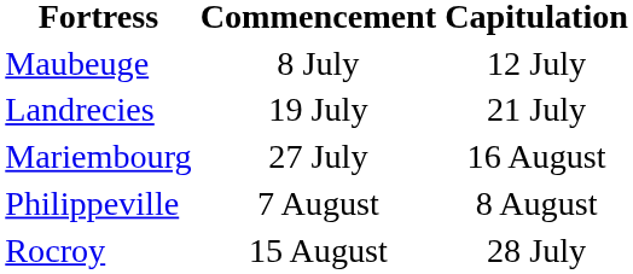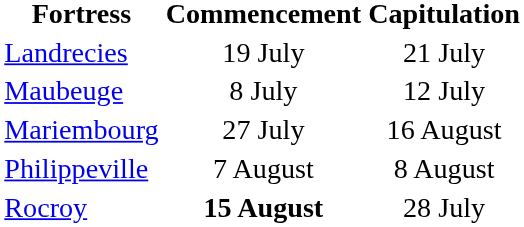 <table>
 <tr>
 <th>Fortress</th>
 <th>Commencement</th>
 <th>Capitulation</th>
 </tr>
 <tr>
+<td><a href='#'>Landrecies</a></td>
+<td style="text-align:center;">19 July</td>
+<td style="text-align:center;">21 July</td>
+</tr>
+<tr>
 <td><a href='#'>Maubeuge</a></td>
 <td style="text-align:center;">8 July</td>
 <td style="text-align:center;">12 July</td>
-</tr>
-<tr>
-<td><a href='#'>Landrecies</a></td>
-<td style="text-align:center;">19 July</td>
-<td style="text-align:center;">21 July</td>
 </tr>
 <tr>
 <td><a href='#'>Mariembourg</a></td>
 <td style="text-align:center;">27 July</td>
 <td style="text-align:center;">16 August</td>
 </tr>
 <tr>
 <td><a href='#'>Philippeville</a></td>
 <td style="text-align:center;">7 August</td>
 <td style="text-align:center;">8 August</td>
 </tr>
 <tr>
 <td><a href='#'>Rocroy</a></td>
-<td style="text-align:center;">15 August</td>
+<td style="text-align:center;"><strong>15 August</strong></td>
 <td style="text-align:center;">28 July</td>
 </tr>
 </table>
